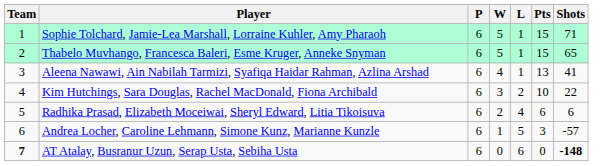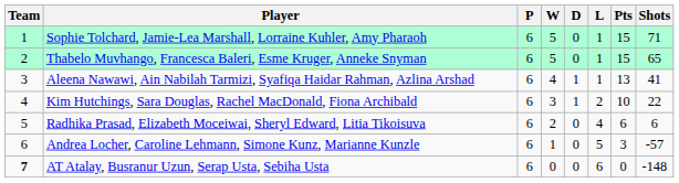 <table class="wikitable" style="font-size: 100%">
 <tr>
 <th width=20>Team</th>
 <th width=550>Player</th>
 <th width=20>P</th>
 <th width=20>W</th>
+<th width=20>D</th>
 <th width=20>L</th>
 <th width=20>Pts</th>
 <th width=20>Shots</th>
 </tr>
 <tr align=center align=center style="background: #ADFFD6;">
 <td>1</td>
 <td align="left"> <a href='#'>Sophie Tolchard</a>, <a href='#'>Jamie-Lea Marshall</a>, <a href='#'>Lorraine Kuhler</a>, <a href='#'>Amy Pharaoh</a></td>
 <td>6</td>
 <td>5</td>
+<td>0</td>
 <td>1</td>
 <td>15</td>
 <td>71</td>
 </tr>
 <tr align=center align=center style="background: #ADFFD6;">
 <td>2</td>
 <td align="left"> <a href='#'>Thabelo Muvhango</a>, <a href='#'>Francesca Baleri</a>, <a href='#'>Esme Kruger</a>, <a href='#'>Anneke Snyman</a></td>
 <td>6</td>
 <td>5</td>
+<td>0</td>
 <td>1</td>
 <td>15</td>
 <td>65</td>
 </tr>
 <tr align=center>
 <td>3</td>
 <td align="left"> <a href='#'>Aleena Nawawi</a>, <a href='#'>Ain Nabilah Tarmizi</a>, <a href='#'>Syafiqa Haidar Rahman</a>, <a href='#'>Azlina Arshad</a></td>
 <td>6</td>
 <td>4</td>
 <td>1</td>
+<td>1</td>
 <td>13</td>
 <td>41</td>
 </tr>
 <tr align=center>
 <td>4</td>
 <td align="left"> <a href='#'>Kim Hutchings</a>, <a href='#'>Sara Douglas</a>, <a href='#'>Rachel MacDonald</a>, <a href='#'>Fiona Archibald</a></td>
 <td>6</td>
 <td>3</td>
+<td>1</td>
 <td>2</td>
 <td>10</td>
 <td>22</td>
 </tr>
 <tr align=center>
 <td>5</td>
 <td align="left"> <a href='#'>Radhika Prasad</a>, <a href='#'>Elizabeth Moceiwai</a>, <a href='#'>Sheryl Edward</a>, <a href='#'>Litia Tikoisuva</a></td>
 <td>6</td>
 <td>2</td>
+<td>0</td>
 <td>4</td>
 <td>6</td>
 <td>6</td>
 </tr>
 <tr align=center>
 <td>6</td>
 <td align="left"> <a href='#'>Andrea Locher</a>, <a href='#'>Caroline Lehmann</a>, <a href='#'>Simone Kunz</a>, <a href='#'>Marianne Kunzle</a></td>
 <td>6</td>
 <td>1</td>
+<td>0</td>
 <td>5</td>
 <td>3</td>
 <td>-57</td>
 </tr>
 <tr align=center>
 <td><strong>7</strong></td>
 <td align="left"> <a href='#'>AT Atalay</a>, <a href='#'>Busranur Uzun</a>, <a href='#'>Serap Usta</a>, <a href='#'>Sebiha Usta</a></td>
 <td>6</td>
 <td>0</td>
+<td>0</td>
 <td>6</td>
 <td>0</td>
-<td><strong>-148</strong></td>
+<td>-148</td>
 </tr>
 </table>
